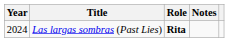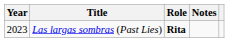 <table class="wikitable">
 <tr>
 <th>Year</th>
 <th>Title</th>
 <th>Role</th>
 <th>Notes</th>
 <th></th>
 </tr>
 <tr>
-<td align = "center">2024</td>
+<td align = "center">2023</td>
 <td><em><a href='#'>Las largas sombras</a></em> (<em>Past Lies</em>)</td>
 <td><strong>Rita</strong></td>
 <td></td>
 <td align = "center"></td>
 </tr>
 </table>
